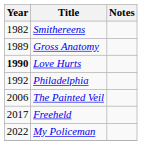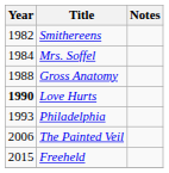 <table class="wikitable">
 <tr>
 <th>Year</th>
 <th>Title</th>
 <th>Notes</th>
 </tr>
 <tr>
 <td>1982</td>
 <td><em><a href='#'>Smithereens</a></em></td>
 <td></td>
 </tr>
 <tr>
-<td>1989</td>
+<td>1984</td>
+<td><em><a href='#'>Mrs. Soffel</a></em></td>
+<td></td>
+</tr>
+<tr>
+<td>1988</td>
 <td><em><a href='#'>Gross Anatomy</a></em></td>
 <td></td>
 </tr>
 <tr>
 <td><strong>1990</strong></td>
 <td><em><a href='#'>Love Hurts</a></em></td>
 <td></td>
 </tr>
 <tr>
-<td>1992</td>
+<td>1993</td>
 <td><em><a href='#'>Philadelphia</a></em></td>
 <td></td>
 </tr>
 <tr>
 <td>2006</td>
 <td><em><a href='#'>The Painted Veil</a></em></td>
 <td></td>
 </tr>
 <tr>
-<td>2017</td>
+<td>2015</td>
 <td><em><a href='#'>Freeheld</a></em></td>
-<td></td>
-</tr>
-<tr>
-<td>2022</td>
-<td><em><a href='#'>My Policeman</a></em></td>
 <td></td>
 </tr>
 <tr>
 </tr>
 </table>
